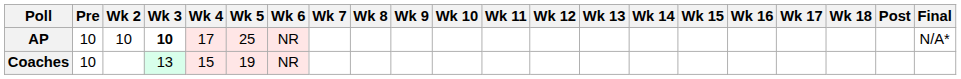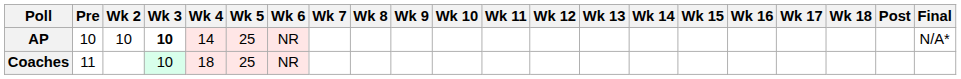 <table class="wikitable" style="white-space:nowrap;text-align:center;">
 <tr>
 <th>Poll</th>
 <th>Pre</th>
 <th>Wk 2</th>
 <th>Wk 3</th>
 <th>Wk 4</th>
 <th>Wk 5</th>
 <th>Wk 6</th>
 <th>Wk 7</th>
 <th>Wk 8</th>
 <th>Wk 9</th>
 <th>Wk 10</th>
 <th>Wk 11</th>
 <th>Wk 12</th>
 <th>Wk 13</th>
 <th>Wk 14</th>
 <th>Wk 15</th>
 <th>Wk 16</th>
 <th>Wk 17</th>
 <th>Wk 18</th>
 <th>Post</th>
 <th>Final</th>
 </tr>
 <tr>
 <th>AP</th>
 <td style="background:#FFF;">10</td>
 <td style="background:#FFF;">10</td>
 <td style="background:#FFF;"><strong>10</strong></td>
-<td style="background:#FFE6E6;">17</td>
+<td style="background:#FFE6E6;">14</td>
 <td style="background:#FFE6E6;">25</td>
 <td style="background:#FFE6E6;">NR</td>
 <td style="background:#FFF;"></td>
 <td style="background:#FFF;"></td>
 <td style="background:#FFF;"></td>
 <td style="background:#FFF;"></td>
 <td style="background:#FFF;"></td>
 <td style="background:#FFF;"></td>
 <td style="background:#FFF;"></td>
 <td style="background:#FFF;"></td>
 <td style="background:#FFF;"></td>
 <td style="background:#FFF;"></td>
 <td style="background:#FFF;"></td>
 <td style="background:#FFF;"></td>
 <td style="background:#FFF;"></td>
 <td style="background:#FFF;">N/A*</td>
 </tr>
 <tr>
 <th>Coaches</th>
-<td style="background:#FFF;">10</td>
+<td style="background:#FFF;">11</td>
 <td style="background:#FFF;"></td>
-<td style="background:#D8FFEB;">13</td>
-<td style="background:#FFE6E6;">15</td>
-<td style="background:#FFE6E6;">19</td>
+<td style="background:#D8FFEB;">10</td>
+<td style="background:#FFE6E6;">18</td>
+<td style="background:#FFE6E6;">25</td>
 <td style="background:#FFE6E6;">NR</td>
 <td style="background:#FFF;"></td>
 <td style="background:#FFF;"></td>
 <td style="background:#FFF;"></td>
 <td style="background:#FFF;"></td>
 <td style="background:#FFF;"></td>
 <td style="background:#FFF;"></td>
 <td style="background:#FFF;"></td>
 <td style="background:#FFF;"></td>
 <td style="background:#FFF;"></td>
 <td style="background:#FFF;"></td>
 <td style="background:#FFF;"></td>
 <td style="background:#FFF;"></td>
 <td style="background:#FFF;"></td>
 <td style="background:#FFF;"></td>
 </tr>
 </table>
